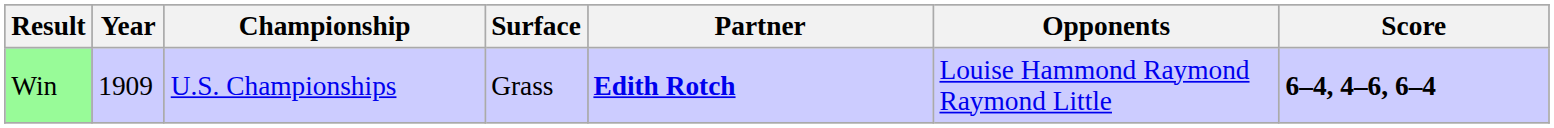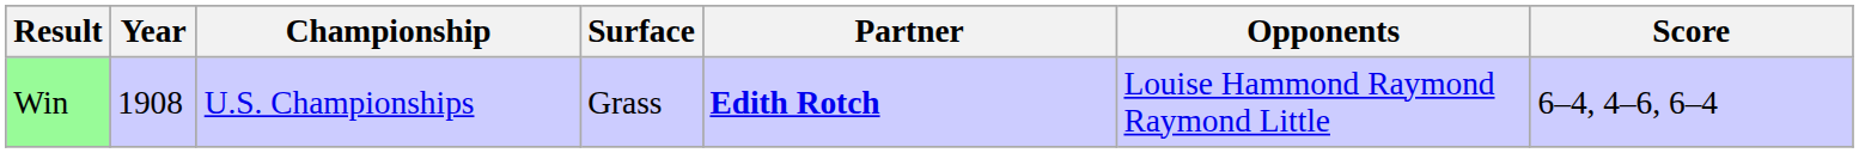 <table class="sortable wikitable">
 <tr>
 <th style="width:40px">Result</th>
 <th style="width:35px">Year</th>
 <th style="width:180px">Championship</th>
 <th style="width:50px">Surface</th>
 <th style="width:195px">Partner</th>
 <th style="width:195px">Opponents</th>
 <th style="width:150px" class="unsortable">Score</th>
 </tr>
 <tr style="background:#ccf;">
 <td style="background:#98fb98;">Win</td>
-<td>1909</td>
+<td>1908</td>
 <td><a href='#'>U.S. Championships</a></td>
 <td>Grass</td>
 <td><strong> <a href='#'>Edith Rotch</a></strong></td>
 <td> <a href='#'>Louise Hammond Raymond</a><br> <a href='#'>Raymond Little</a></td>
-<td><strong>6–4, 4–6, 6–4</strong></td>
+<td>6–4, 4–6, 6–4</td>
 </tr>
 </table>
